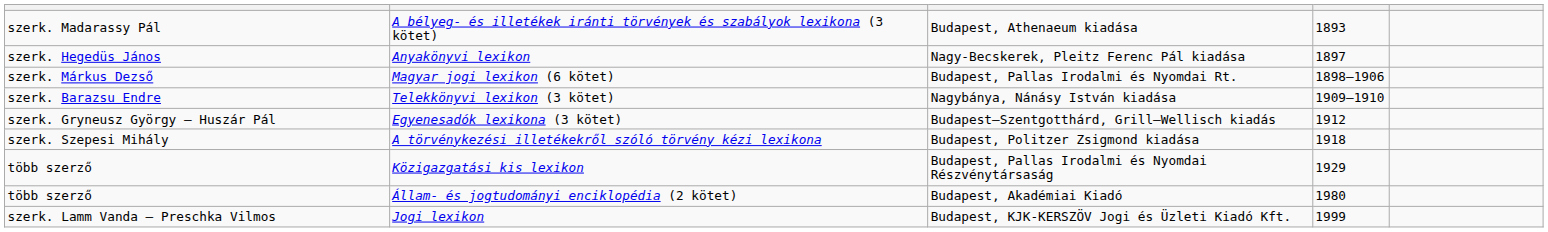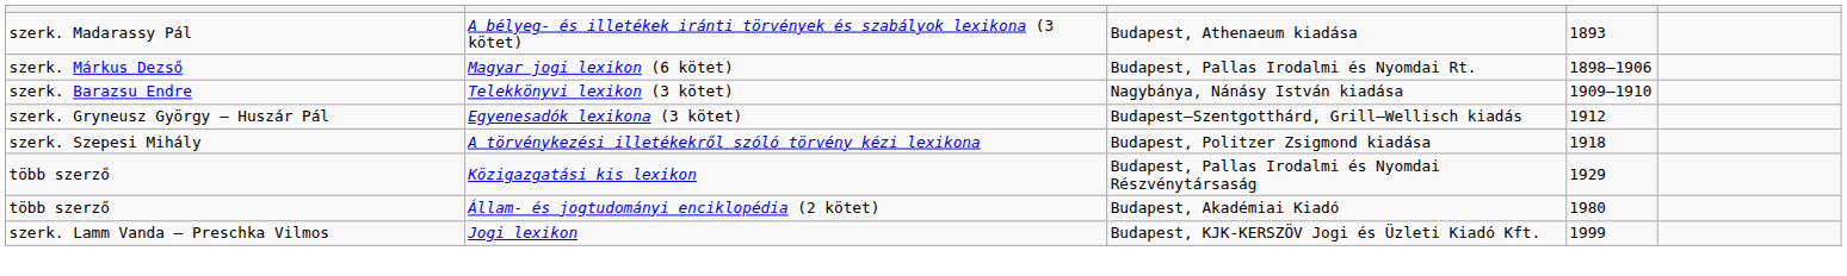 <table class="wikitable sortable">
 <tr>
 <th bgcolor="#DAA520" width="25%"></th>
 <th bgcolor="#DAA520" width="35%"></th>
 <th bgcolor="#DAA520" width="25%"></th>
 <th bgcolor="#DAA520" width="5%"></th>
 <th bgcolor="#DAA520" width="10%"></th>
 </tr>
 <tr>
 <td>szerk. Madarassy Pál</td>
 <td><em><a href='#'>A bélyeg- és illetékek iránti törvények és szabályok lexikona</a></em> (3 kötet)</td>
 <td>Budapest, Athenaeum kiadása</td>
 <td>1893</td>
-<td></td>
-</tr>
-<tr>
-<td>szerk. <a href='#'>Hegedüs János</a></td>
-<td><em><a href='#'>Anyakönyvi lexikon</a></em></td>
-<td>Nagy-Becskerek, Pleitz Ferenc Pál kiadása</td>
-<td>1897</td>
 <td></td>
 </tr>
 <tr>
 <td>szerk. <a href='#'>Márkus Dezső</a></td>
 <td><em><a href='#'>Magyar jogi lexikon</a></em> (6 kötet)</td>
 <td>Budapest, Pallas Irodalmi és Nyomdai Rt.</td>
 <td>1898–1906</td>
 <td></td>
 </tr>
 <tr>
 <td>szerk. <a href='#'>Barazsu Endre</a></td>
 <td><em><a href='#'>Telekkönyvi lexikon</a></em> (3 kötet)</td>
 <td>Nagybánya, Nánásy István kiadása</td>
 <td>1909–1910</td>
 <td></td>
 </tr>
 <tr>
 <td>szerk. Gryneusz György – Huszár Pál</td>
 <td><em><a href='#'>Egyenesadók lexikona</a></em> (3 kötet)</td>
 <td>Budapest–Szentgotthárd, Grill–Wellisch kiadás</td>
 <td>1912</td>
 <td></td>
 </tr>
 <tr>
 <td>szerk. Szepesi Mihály</td>
 <td><em><a href='#'>A törvénykezési illetékekről szóló törvény kézi lexikona</a></em></td>
 <td>Budapest, Politzer Zsigmond kiadása</td>
 <td>1918</td>
 <td></td>
 </tr>
 <tr>
 <td>több szerző</td>
 <td><em><a href='#'>Közigazgatási kis lexikon</a></em></td>
 <td>Budapest, Pallas Irodalmi és Nyomdai Részvénytársaság</td>
 <td>1929</td>
 <td></td>
 </tr>
 <tr>
 <td>több szerző</td>
 <td><em><a href='#'>Állam- és jogtudományi enciklopédia</a></em> (2 kötet)</td>
 <td>Budapest, Akadémiai Kiadó</td>
 <td>1980</td>
 <td></td>
 </tr>
 <tr>
 <td>szerk. Lamm Vanda – Preschka Vilmos</td>
 <td><em><a href='#'>Jogi lexikon</a></em></td>
 <td>Budapest, KJK-KERSZÖV Jogi és Üzleti Kiadó Kft.</td>
 <td>1999</td>
 <td></td>
 </tr>
 </table>
